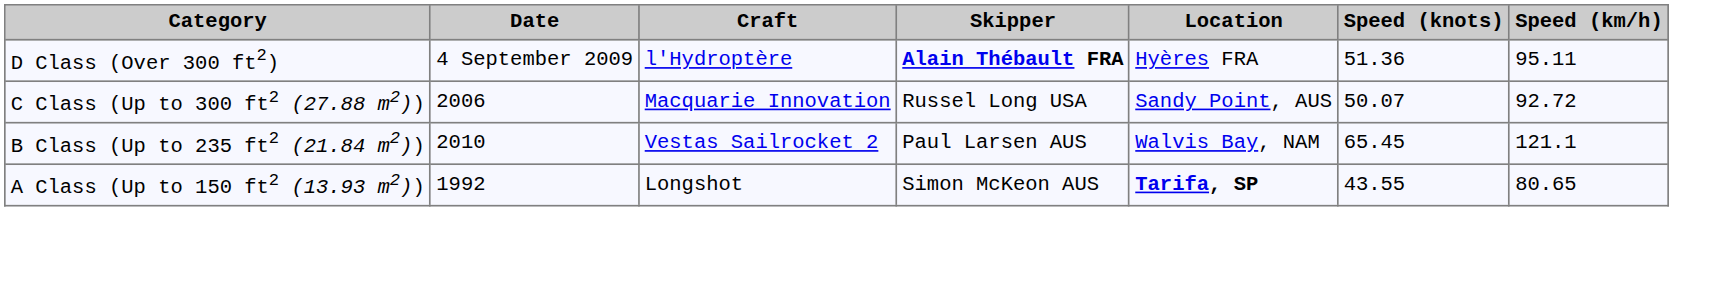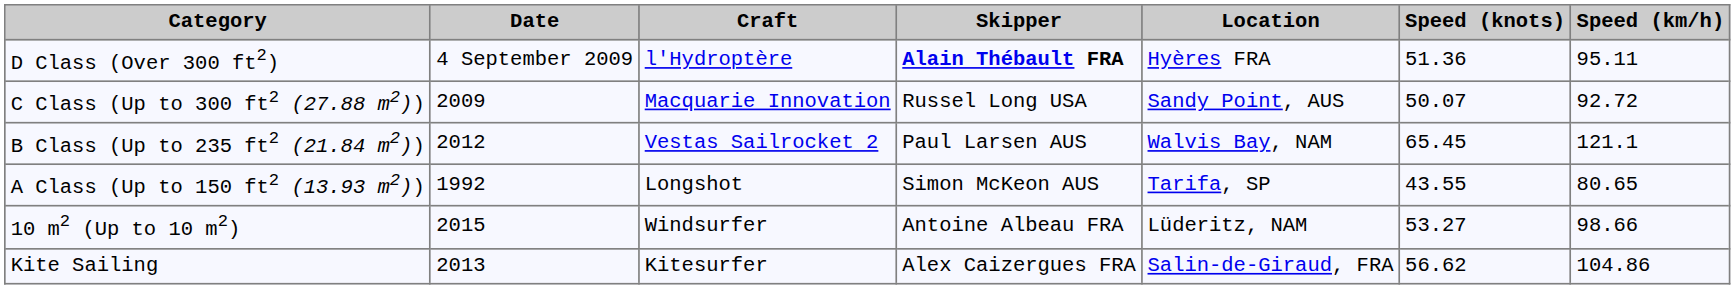 <table bgcolor="#f7f8ff" cellpadding="3" cellspacing="0" border="1" style="font-size: 95%; border: gray solid 1px; border-collapse: collapse;">
 <tr bgcolor="#CCCCCC" align="center">
 <th>Category</th>
 <th>Date</th>
 <th>Craft</th>
 <th>Skipper</th>
 <th>Location</th>
 <th>Speed (knots)</th>
 <th>Speed (km/h)</th>
 </tr>
 <tr>
 <td>D Class (Over 300 ft<sup>2</sup>)</td>
 <td>4 September 2009</td>
 <td><a href='#'>l'Hydroptère</a></td>
 <td><strong><a href='#'>Alain Thébault</a> FRA</strong></td>
 <td><a href='#'>Hyères</a> FRA</td>
 <td>51.36</td>
 <td>95.11</td>
 </tr>
 <tr>
 <td>C Class (Up to 300 ft<sup>2</sup> <em>(27.88 m<sup>2</sup>)</em>)</td>
-<td>2006</td>
+<td>2009</td>
 <td><a href='#'>Macquarie Innovation</a></td>
 <td>Russel Long USA</td>
 <td><a href='#'>Sandy Point</a>, AUS</td>
 <td>50.07</td>
 <td>92.72</td>
 </tr>
 <tr>
 <td>B Class (Up to 235 ft<sup>2</sup> <em>(21.84 m<sup>2</sup>)</em>)</td>
-<td>2010</td>
+<td>2012</td>
 <td><a href='#'>Vestas Sailrocket 2</a></td>
 <td>Paul Larsen AUS</td>
 <td><a href='#'>Walvis Bay</a>, NAM</td>
 <td>65.45</td>
 <td>121.1</td>
 </tr>
 <tr>
 <td>A Class (Up to 150 ft<sup>2</sup> <em>(13.93 m<sup>2</sup>)</em>)</td>
 <td>1992</td>
 <td>Longshot</td>
 <td>Simon McKeon AUS</td>
-<td><strong><a href='#'>Tarifa</a>, SP</strong></td>
+<td><a href='#'>Tarifa</a>, SP</td>
 <td>43.55</td>
 <td>80.65</td>
 </tr>
+<tr>
+<td>10 m<sup>2</sup> (Up to 10 m<sup>2</sup>)</td>
+<td>2015</td>
+<td>Windsurfer</td>
+<td>Antoine Albeau FRA</td>
+<td>Lüderitz, NAM</td>
+<td>53.27</td>
+<td>98.66</td>
+</tr>
+<tr>
+<td>Kite Sailing</td>
+<td>2013</td>
+<td>Kitesurfer</td>
+<td>Alex Caizergues FRA</td>
+<td><a href='#'>Salin-de-Giraud</a>, FRA</td>
+<td>56.62</td>
+<td>104.86</td>
+</tr>
 </table>
